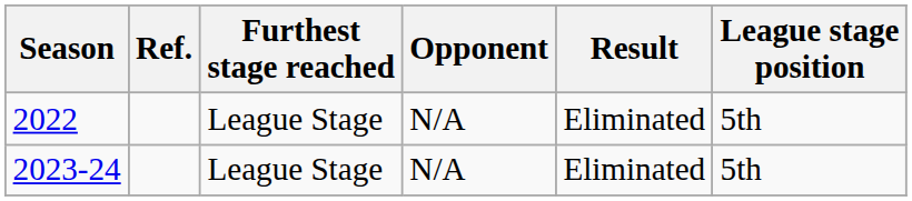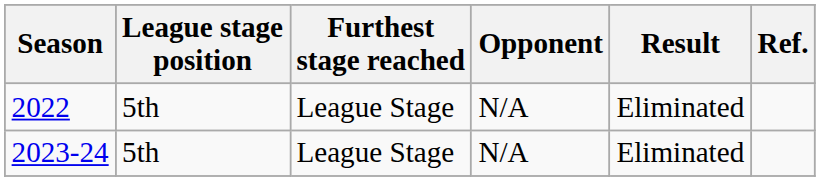 <table class="wikitable">
 <tr>
 <th>Season</th>
-<th>Ref.</th>
+<th>League stage<br>position</th>
 <th>Furthest<br>stage reached</th>
 <th>Opponent</th>
 <th>Result</th>
-<th>League stage<br>position</th>
+<th>Ref.</th>
 </tr>
 <tr>
 <td><a href='#'>2022</a></td>
-<td></td>
+<td>5th</td>
 <td>League Stage</td>
 <td>N/A</td>
 <td>Eliminated</td>
-<td>5th</td>
+<td></td>
 </tr>
 <tr>
 <td><a href='#'>2023-24</a></td>
-<td></td>
+<td>5th</td>
 <td>League Stage</td>
 <td>N/A</td>
 <td>Eliminated</td>
-<td>5th</td>
+<td></td>
 </tr>
 </table>
